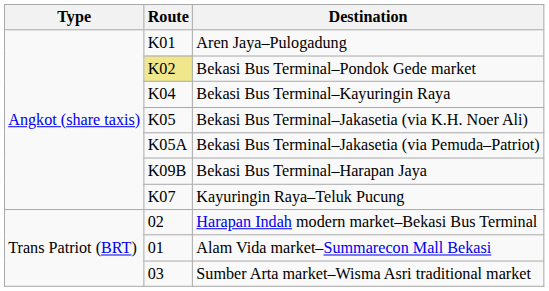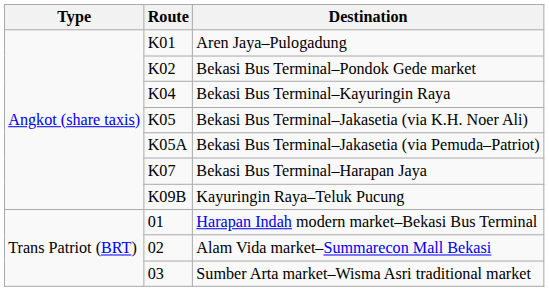 <table class="wikitable">
 <tr>
 <th>Type</th>
 <th>Route</th>
 <th>Destination</th>
 </tr>
 <tr>
 <td rowspan="7"><a href='#'>Angkot (share taxis)</a></td>
 <td>K01</td>
 <td>Aren Jaya–Pulogadung</td>
 </tr>
 <tr>
-<td style="background: khaki;">K02</td>
+<td>K02</td>
 <td>Bekasi Bus Terminal–Pondok Gede market</td>
 </tr>
 <tr>
 <td>K04</td>
 <td>Bekasi Bus Terminal–Kayuringin Raya</td>
 </tr>
 <tr>
 <td>K05</td>
 <td>Bekasi Bus Terminal–Jakasetia (via K.H. Noer Ali)</td>
 </tr>
 <tr>
 <td>K05A</td>
 <td>Bekasi Bus Terminal–Jakasetia (via Pemuda–Patriot)</td>
 </tr>
 <tr>
-<td>K09B</td>
+<td>K07</td>
 <td>Bekasi Bus Terminal–Harapan Jaya</td>
 </tr>
 <tr>
-<td>K07</td>
+<td>K09B</td>
 <td>Kayuringin Raya–Teluk Pucung</td>
 </tr>
 <tr>
 <td rowspan="3">Trans Patriot (<a href='#'>BRT</a>)</td>
-<td>02</td>
+<td>01</td>
 <td><a href='#'>Harapan Indah</a> modern market–Bekasi Bus Terminal</td>
 </tr>
 <tr>
-<td>01</td>
+<td>02</td>
 <td>Alam Vida market–<a href='#'>Summarecon Mall Bekasi</a></td>
 </tr>
 <tr>
 <td>03</td>
 <td>Sumber Arta market–Wisma Asri traditional market</td>
 </tr>
 </table>
